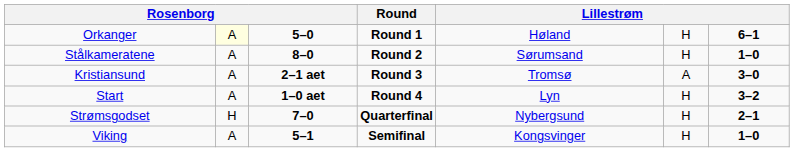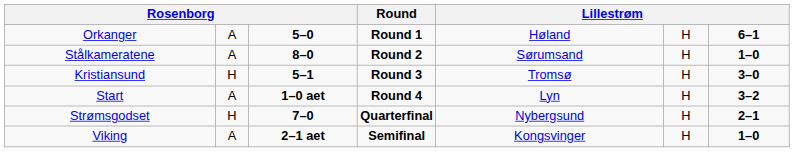 <table border=1 class=wikitable style="text-align:center">
 <tr valign=top>
 <th width=45% colspan=3><a href='#'>Rosenborg</a></th>
 <th width=10%>Round</th>
 <th width=45% colspan=3><a href='#'>Lillestrøm</a></th>
 </tr>
 <tr valign=top>
 <td><a href='#'>Orkanger</a></td>
-<td style="background: lightyellow;">A</td>
+<td>A</td>
 <td><strong>5–0</strong></td>
 <td><strong>Round 1</strong></td>
 <td><a href='#'>Høland</a></td>
 <td>H</td>
 <td><strong>6–1</strong></td>
 </tr>
 <tr valign=top>
 <td><a href='#'>Stålkameratene</a></td>
 <td>A</td>
 <td><strong>8–0</strong></td>
 <td><strong>Round 2</strong></td>
 <td><a href='#'>Sørumsand</a></td>
 <td>H</td>
 <td><strong>1–0</strong></td>
 </tr>
 <tr valign=top>
 <td><a href='#'>Kristiansund</a></td>
-<td>A</td>
-<td><strong>2–1 aet</strong></td>
+<td>H</td>
+<td><strong>5–1</strong></td>
 <td><strong>Round 3</strong></td>
 <td><a href='#'>Tromsø</a></td>
-<td>A</td>
+<td>H</td>
 <td><strong>3–0</strong></td>
 </tr>
 <tr valign=top>
 <td><a href='#'>Start</a></td>
 <td>A</td>
 <td><strong>1–0 aet</strong></td>
 <td><strong>Round 4</strong></td>
 <td><a href='#'>Lyn</a></td>
 <td>H</td>
 <td><strong>3–2</strong></td>
 </tr>
 <tr valign=top>
 <td><a href='#'>Strømsgodset</a></td>
 <td>H</td>
 <td><strong>7–0</strong></td>
 <td><strong>Quarterfinal</strong></td>
 <td><a href='#'>Nybergsund</a></td>
 <td>H</td>
 <td><strong>2–1</strong></td>
 </tr>
 <tr valign=top>
 <td><a href='#'>Viking</a></td>
 <td>A</td>
-<td><strong>5–1</strong></td>
+<td><strong>2–1 aet</strong></td>
 <td><strong>Semifinal</strong></td>
 <td><a href='#'>Kongsvinger</a></td>
 <td>H</td>
 <td><strong>1–0</strong></td>
 </tr>
 </table>
